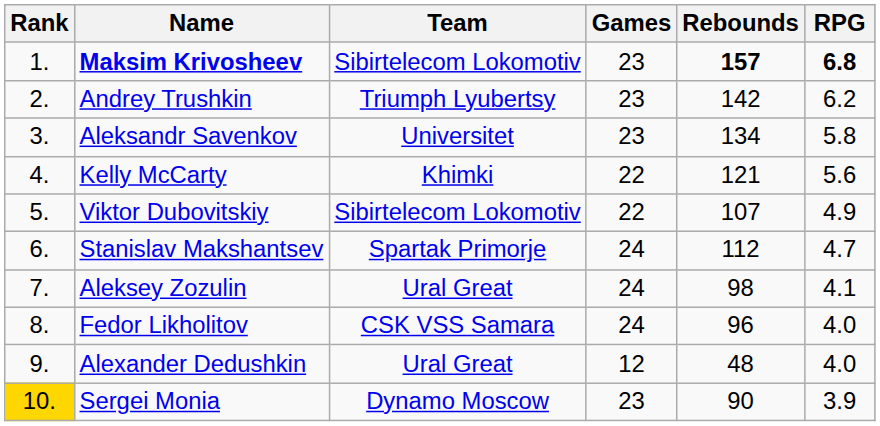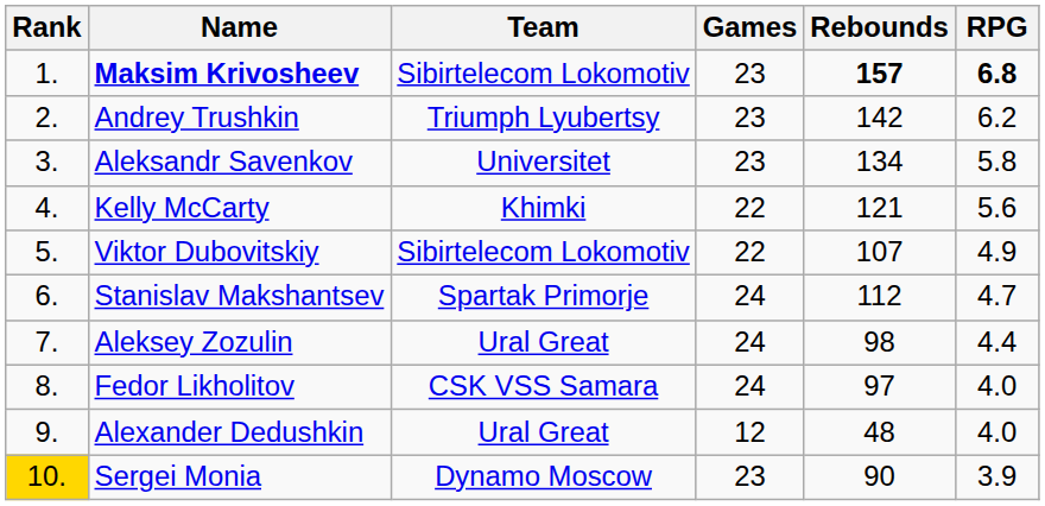 <table class="wikitable" style="text-align: center;">
 <tr>
 <th>Rank</th>
 <th>Name</th>
 <th>Team</th>
 <th>Games</th>
 <th>Rebounds</th>
 <th width=40>RPG</th>
 </tr>
 <tr>
 <td>1.</td>
 <td align="left"> <strong><a href='#'>Maksim Krivosheev</a></strong></td>
 <td><a href='#'>Sibirtelecom Lokomotiv</a></td>
 <td>23</td>
 <td><strong>157</strong></td>
 <td><strong>6.8</strong></td>
 </tr>
 <tr>
 <td>2.</td>
 <td align="left"> <a href='#'>Andrey Trushkin</a></td>
 <td><a href='#'>Triumph Lyubertsy</a></td>
 <td>23</td>
 <td>142</td>
 <td>6.2</td>
 </tr>
 <tr>
 <td>3.</td>
 <td align="left"> <a href='#'>Aleksandr Savenkov</a></td>
 <td><a href='#'>Universitet</a></td>
 <td>23</td>
 <td>134</td>
 <td>5.8</td>
 </tr>
 <tr>
 <td>4.</td>
 <td align="left">  <a href='#'>Kelly McCarty</a></td>
 <td><a href='#'>Khimki</a></td>
 <td>22</td>
 <td>121</td>
 <td>5.6</td>
 </tr>
 <tr>
 <td>5.</td>
 <td align="left"> <a href='#'>Viktor Dubovitskiy</a></td>
 <td><a href='#'>Sibirtelecom Lokomotiv</a></td>
 <td>22</td>
 <td>107</td>
 <td>4.9</td>
 </tr>
 <tr>
 <td>6.</td>
 <td align="left"> <a href='#'>Stanislav Makshantsev</a></td>
 <td><a href='#'>Spartak Primorje</a></td>
 <td>24</td>
 <td>112</td>
 <td>4.7</td>
 </tr>
 <tr>
 <td>7.</td>
 <td align="left"> <a href='#'>Aleksey Zozulin</a></td>
 <td><a href='#'>Ural Great</a></td>
 <td>24</td>
 <td>98</td>
-<td>4.1</td>
+<td>4.4</td>
 </tr>
 <tr>
 <td>8.</td>
 <td align="left"> <a href='#'>Fedor Likholitov</a></td>
 <td><a href='#'>CSK VSS Samara</a></td>
 <td>24</td>
-<td>96</td>
+<td>97</td>
 <td>4.0</td>
 </tr>
 <tr>
 <td>9.</td>
 <td align="left"> <a href='#'>Alexander Dedushkin</a></td>
 <td><a href='#'>Ural Great</a></td>
 <td>12</td>
 <td>48</td>
 <td>4.0</td>
 </tr>
 <tr>
 <td style="background: gold;">10.</td>
 <td align="left">  <a href='#'>Sergei Monia</a></td>
 <td><a href='#'>Dynamo Moscow</a></td>
 <td>23</td>
 <td>90</td>
 <td>3.9</td>
 </tr>
 </table>
